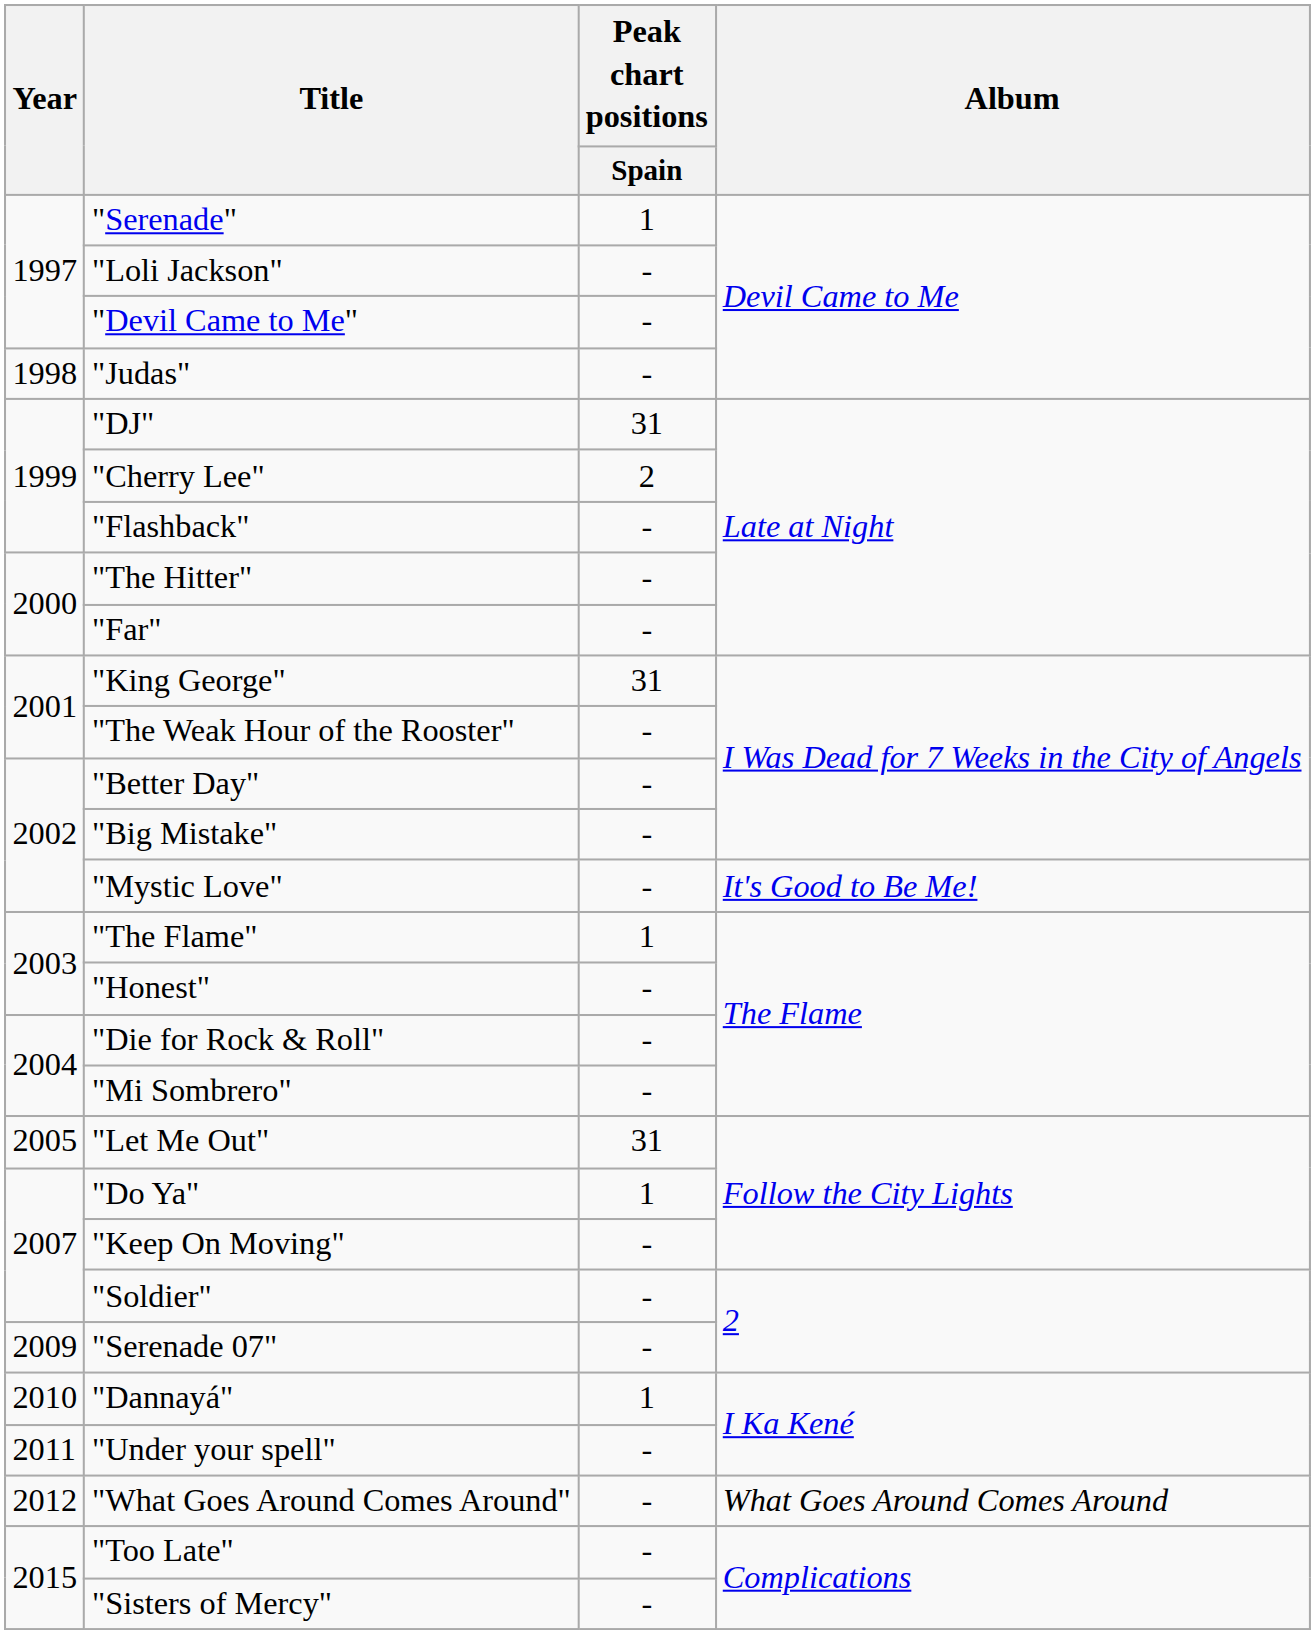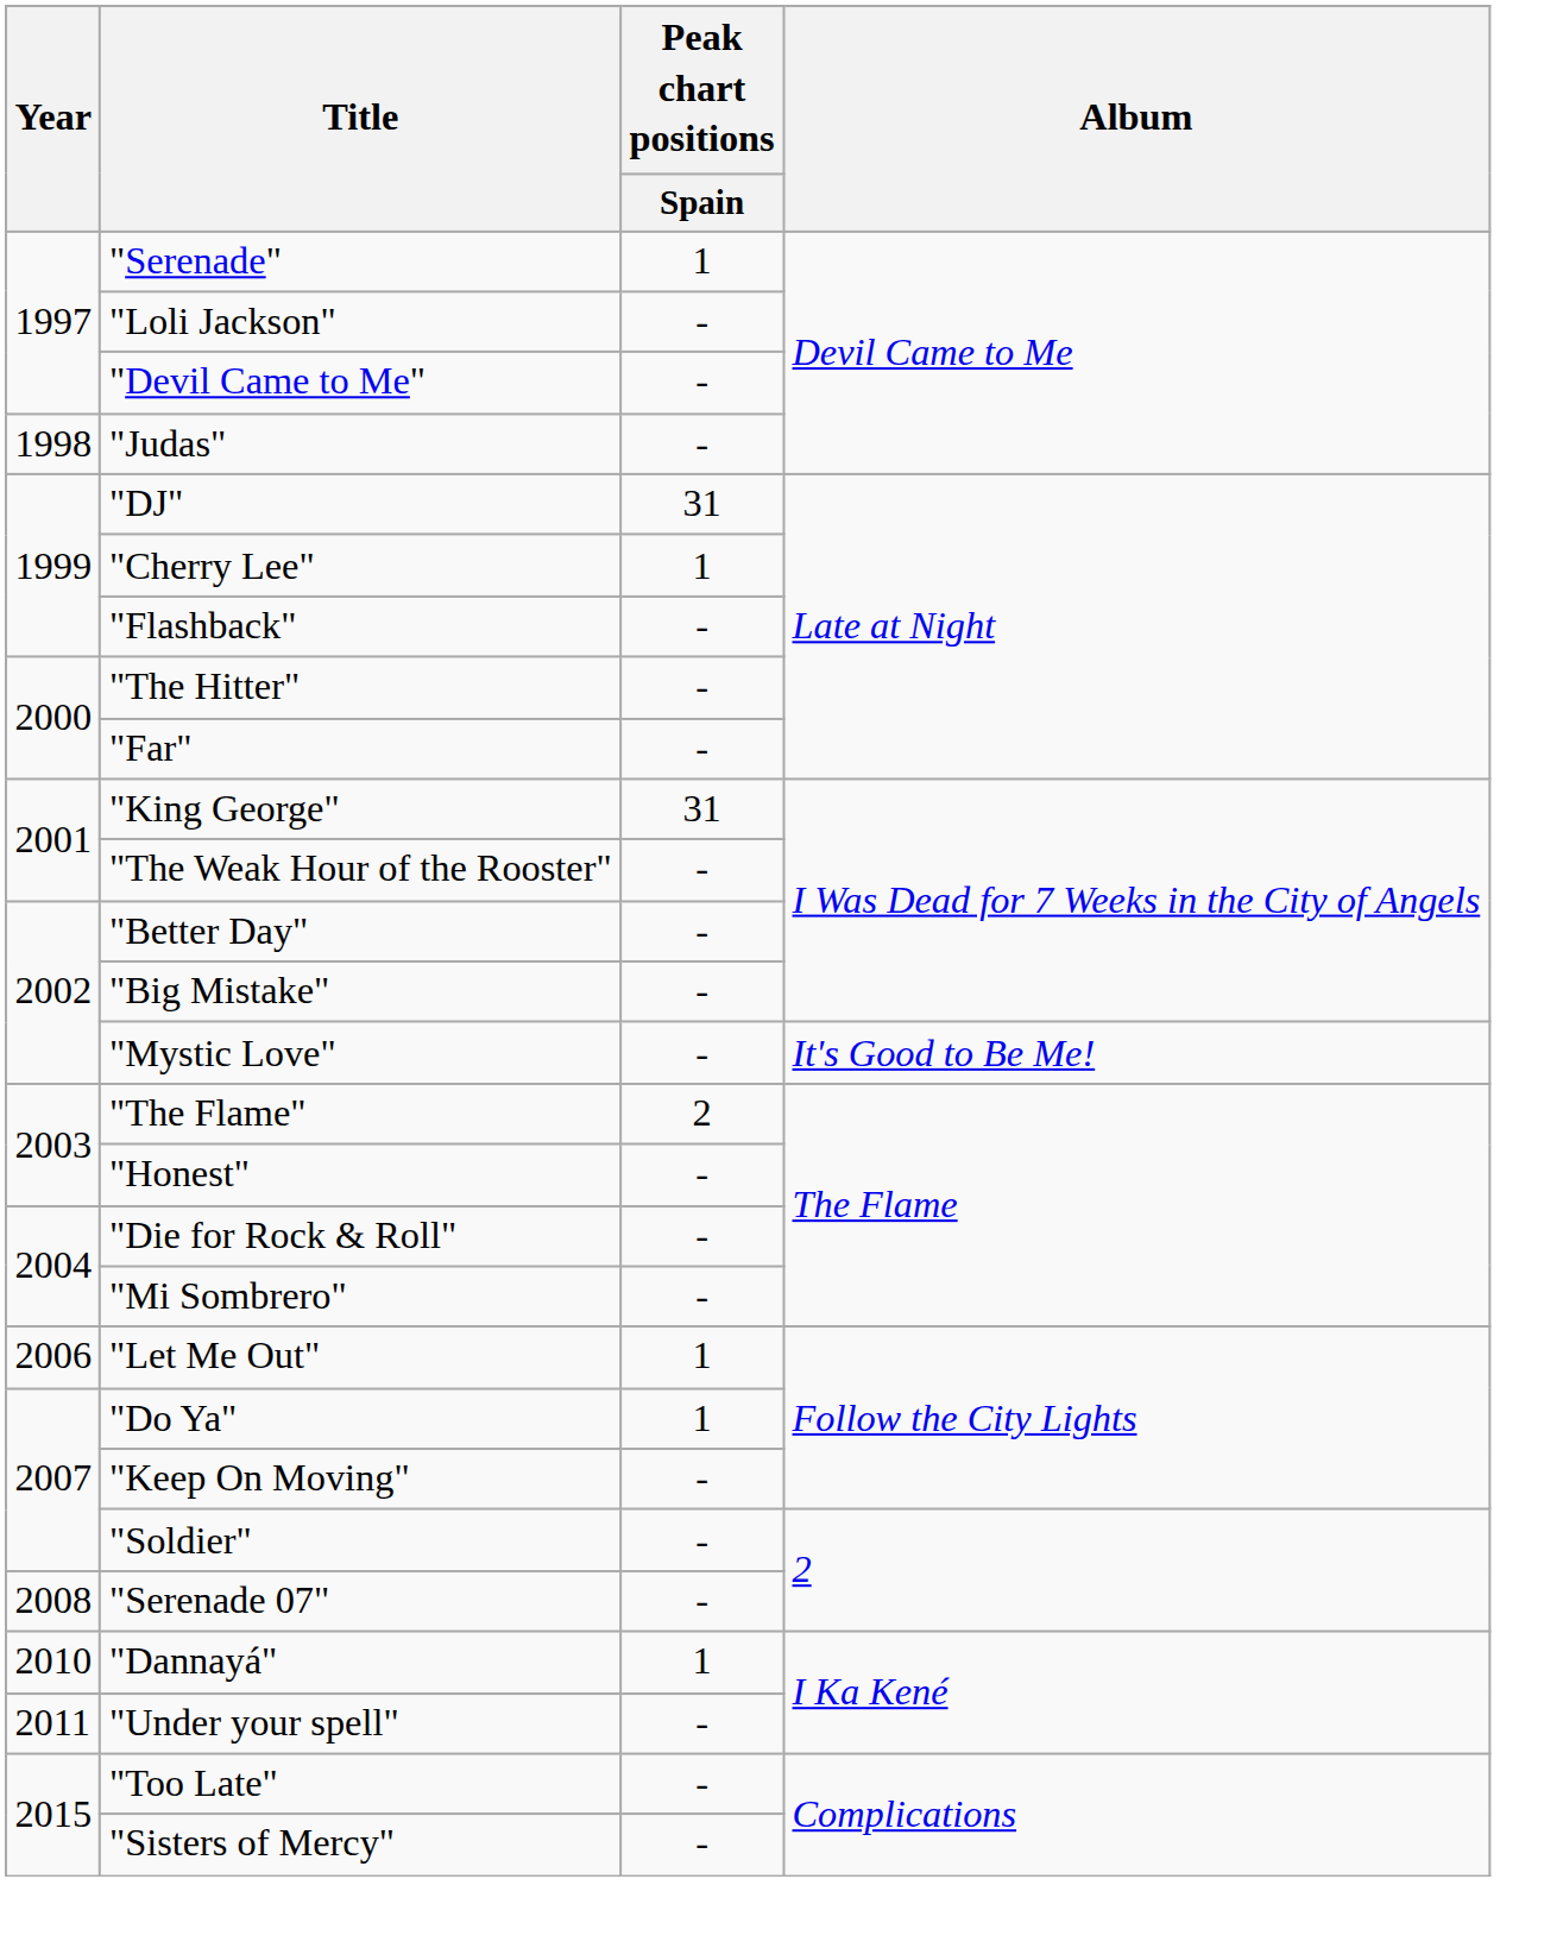 <table class="wikitable">
 <tr style="line-height:1.3">
 <th scope="col" rowspan="2">Year</th>
 <th scope="col" rowspan="2">Title</th>
 <th scope="col" colspan="1">Peak chart positions</th>
 <th scope="col" rowspan="2">Album</th>
 </tr>
 <tr>
 <th scope="col" style="width:3em; font-size:90%;">Spain</th>
 </tr>
 <tr>
 <td rowspan="3">1997</td>
 <td>"<a href='#'>Serenade</a>"</td>
 <td align="center">1</td>
 <td rowspan="4"><em><a href='#'>Devil Came to Me</a></em></td>
 </tr>
 <tr>
 <td>"Loli Jackson"</td>
 <td align="center">-</td>
 </tr>
 <tr>
 <td>"<a href='#'>Devil Came to Me</a>"</td>
 <td align="center">-</td>
 </tr>
 <tr>
 <td>1998</td>
 <td>"Judas"</td>
 <td align="center">-</td>
 </tr>
 <tr>
 <td rowspan="3">1999</td>
 <td>"DJ"</td>
 <td align="center">31</td>
 <td rowspan="5"><em><a href='#'>Late at Night</a></em></td>
 </tr>
 <tr>
 <td>"Cherry Lee"</td>
-<td align="center">2</td>
+<td align="center">1</td>
 </tr>
 <tr>
 <td>"Flashback"</td>
 <td align="center">-</td>
 </tr>
 <tr>
 <td rowspan="2">2000</td>
 <td>"The Hitter"</td>
 <td align="center">-</td>
 </tr>
 <tr>
 <td>"Far"</td>
 <td align="center">-</td>
 </tr>
 <tr>
 <td rowspan="2">2001</td>
 <td>"King George"</td>
 <td align="center">31</td>
 <td rowspan="4"><em><a href='#'>I Was Dead for 7 Weeks in the City of Angels</a></em></td>
 </tr>
 <tr>
 <td>"The Weak Hour of the Rooster"</td>
 <td align="center">-</td>
 </tr>
 <tr>
 <td rowspan="3">2002</td>
 <td>"Better Day"</td>
 <td align="center">-</td>
 </tr>
 <tr>
 <td>"Big Mistake"</td>
 <td align="center">-</td>
 </tr>
 <tr>
 <td>"Mystic Love"</td>
 <td align="center">-</td>
 <td><em><a href='#'>It's Good to Be Me!</a></em></td>
 </tr>
 <tr>
 <td rowspan="2">2003</td>
 <td>"The Flame"</td>
-<td align="center">1</td>
+<td align="center">2</td>
 <td rowspan="4"><em><a href='#'>The Flame</a></em></td>
 </tr>
 <tr>
 <td>"Honest"</td>
 <td align="center">-</td>
 </tr>
 <tr>
 <td rowspan="2">2004</td>
 <td>"Die for Rock & Roll"</td>
 <td align="center">-</td>
 </tr>
 <tr>
 <td>"Mi Sombrero"</td>
 <td align="center">-</td>
 </tr>
 <tr>
-<td>2005</td>
+<td>2006</td>
 <td>"Let Me Out"</td>
-<td align="center">31</td>
+<td align="center">1</td>
 <td rowspan="3"><em><a href='#'>Follow the City Lights</a></em></td>
 </tr>
 <tr>
 <td rowspan="3">2007</td>
 <td>"Do Ya"</td>
 <td align="center">1</td>
 </tr>
 <tr>
 <td>"Keep On Moving"</td>
 <td align="center">-</td>
 </tr>
 <tr>
 <td>"Soldier"</td>
 <td align="center">-</td>
 <td rowspan="2"><em><a href='#'>2</a></em></td>
 </tr>
 <tr>
-<td>2009</td>
+<td>2008</td>
 <td>"Serenade 07"</td>
 <td align="center">-</td>
 </tr>
 <tr>
 <td>2010</td>
 <td>"Dannayá"</td>
 <td align="center">1</td>
 <td rowspan="2"><em><a href='#'>I Ka Kené</a></em></td>
 </tr>
 <tr>
 <td>2011</td>
 <td>"Under your spell"</td>
 <td align="center">-</td>
 </tr>
 <tr>
-<td>2012</td>
-<td>"What Goes Around Comes Around"</td>
-<td align="center">-</td>
-<td><em>What Goes Around Comes Around</em></td>
-</tr>
-<tr>
 <td rowspan="2">2015</td>
 <td>"Too Late"</td>
 <td align="center">-</td>
 <td rowspan="2"><em><a href='#'>Complications</a></em></td>
 </tr>
 <tr>
 <td>"Sisters of Mercy"</td>
 <td align="center">-</td>
 </tr>
 </table>
